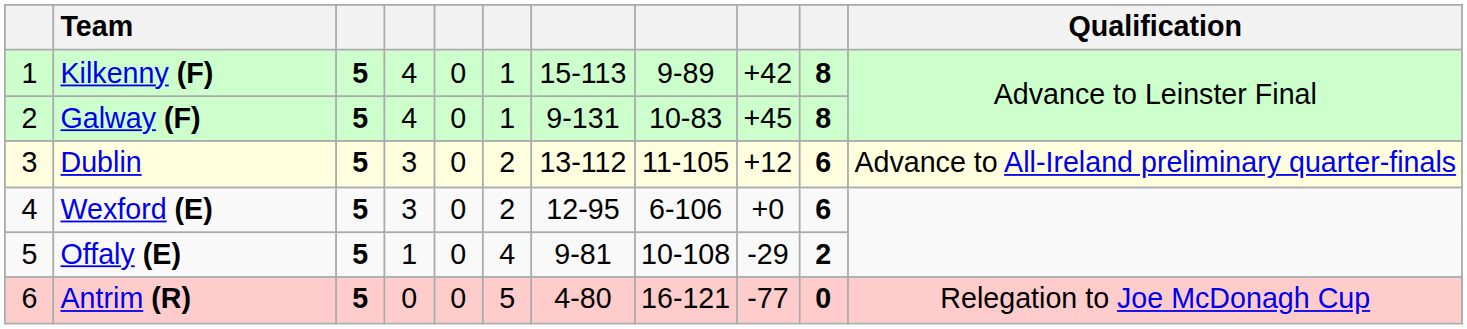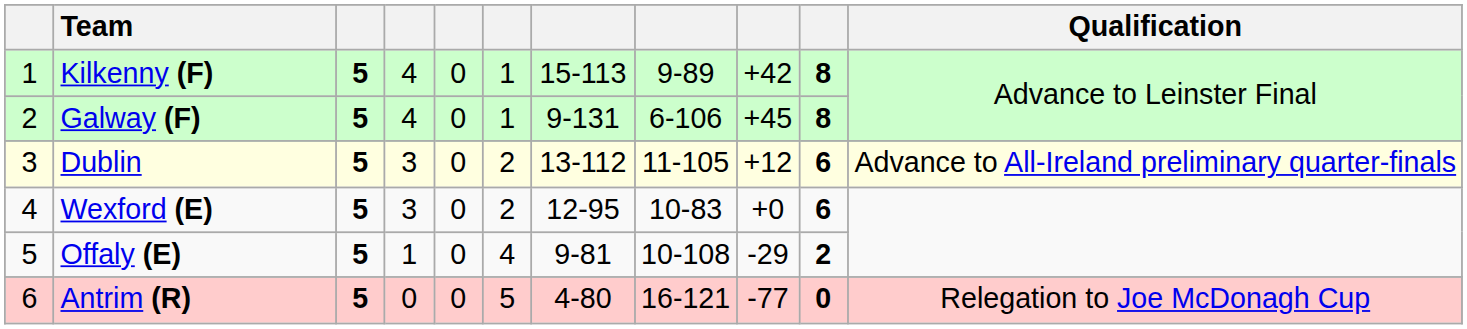 <table class="wikitable" style="text-align:center">
 <tr>
 <th width="20"></th>
 <th width="150" style="text-align:left;">Team</th>
 <th width="20"></th>
 <th width="20"></th>
 <th width="20"></th>
 <th width="20"></th>
 <th width="50"></th>
 <th width="50"></th>
 <th width="20"></th>
 <th width="20"></th>
 <th>Qualification</th>
 </tr>
 <tr style="background:#ccffcc">
 <td>1</td>
 <td style="text-align:left"> <a href='#'>Kilkenny</a> <strong>(F)</strong></td>
 <td><strong>5</strong></td>
 <td>4</td>
 <td>0</td>
 <td>1</td>
 <td>15-113</td>
 <td>9-89</td>
 <td>+42</td>
 <td><strong>8</strong></td>
 <td rowspan="2">Advance to Leinster Final</td>
 </tr>
 <tr style="background:#ccffcc">
 <td>2</td>
 <td style="text-align:left"> <a href='#'>Galway</a> <strong>(F)</strong></td>
 <td><strong>5</strong></td>
 <td>4</td>
 <td>0</td>
 <td>1</td>
 <td>9-131</td>
-<td>10-83</td>
+<td>6-106</td>
 <td>+45</td>
 <td><strong>8</strong></td>
 </tr>
 <tr style="background:#FFFFE0">
 <td>3</td>
 <td style="text-align:left"> <a href='#'>Dublin</a></td>
 <td><strong>5</strong></td>
 <td>3</td>
 <td>0</td>
 <td>2</td>
 <td>13-112</td>
 <td>11-105</td>
 <td>+12</td>
 <td><strong>6</strong></td>
 <td>Advance to <a href='#'>All-Ireland preliminary quarter-finals</a></td>
 </tr>
 <tr>
 <td>4</td>
 <td style="text-align:left"> <a href='#'>Wexford</a> <strong>(E)</strong></td>
 <td><strong>5</strong></td>
 <td>3</td>
 <td>0</td>
 <td>2</td>
 <td>12-95</td>
-<td>6-106</td>
+<td>10-83</td>
 <td>+0</td>
 <td><strong>6</strong></td>
 <td rowspan="2"></td>
 </tr>
 <tr>
 <td>5</td>
 <td style="text-align:left"> <a href='#'>Offaly</a> <strong>(E)</strong></td>
 <td><strong>5</strong></td>
 <td>1</td>
 <td>0</td>
 <td>4</td>
 <td>9-81</td>
 <td>10-108</td>
 <td>-29</td>
 <td><strong>2</strong></td>
 </tr>
 <tr style="background:#ffcccc">
 <td>6</td>
 <td style="text-align:left"> <a href='#'>Antrim</a> <strong>(R)</strong></td>
 <td><strong>5</strong></td>
 <td>0</td>
 <td>0</td>
 <td>5</td>
 <td>4-80</td>
 <td>16-121</td>
 <td>-77</td>
 <td><strong>0</strong></td>
 <td>Relegation to <a href='#'>Joe McDonagh Cup</a></td>
 </tr>
 </table>
